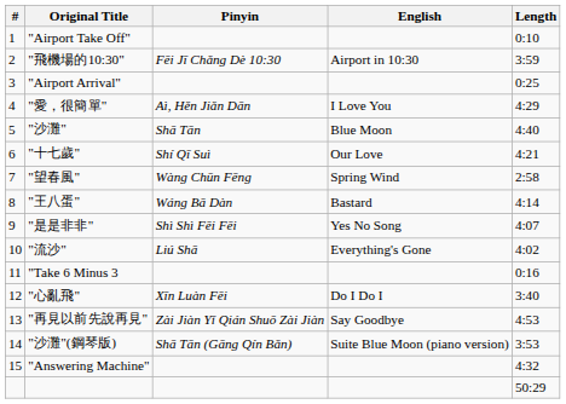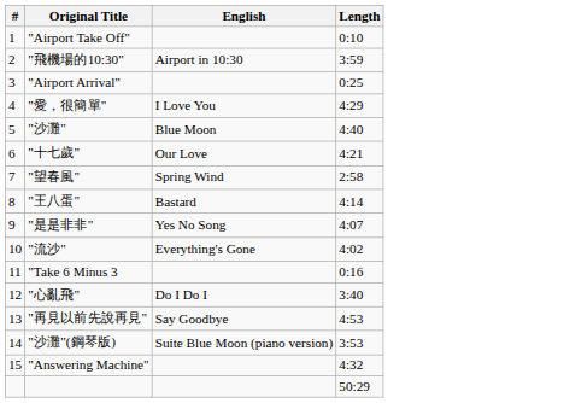 <table class="wikitable">
 <tr>
 <th>#</th>
 <th>Original Title</th>
-<th>Pinyin</th>
 <th>English</th>
 <th>Length</th>
 </tr>
 <tr>
 <td>1</td>
 <td>"Airport Take Off"</td>
 <td></td>
-<td></td>
 <td>0:10</td>
 </tr>
 <tr>
 <td>2</td>
 <td>"飛機場的10:30"</td>
-<td><em>Fēi Jī Chǎng Dè 10:30</em></td>
 <td>Airport in 10:30</td>
 <td>3:59</td>
 </tr>
 <tr>
 <td>3</td>
 <td>"Airport Arrival"</td>
 <td></td>
-<td></td>
 <td>0:25</td>
 </tr>
 <tr>
 <td>4</td>
 <td>"愛，很簡單"</td>
-<td><em>Aì, Hěn Jiǎn Dān</em></td>
 <td>I Love You</td>
 <td>4:29</td>
 </tr>
 <tr>
 <td>5</td>
 <td>"沙灘"</td>
-<td><em>Shā Tān</em></td>
 <td>Blue Moon</td>
 <td>4:40</td>
 </tr>
 <tr>
 <td>6</td>
 <td>"十七歲"</td>
-<td><em>Shí Qī Suì</em></td>
 <td>Our Love</td>
 <td>4:21</td>
 </tr>
 <tr>
 <td>7</td>
 <td>"望春風"</td>
-<td><em>Wàng Chūn Fēng</em></td>
 <td>Spring Wind</td>
 <td>2:58</td>
 </tr>
 <tr>
 <td>8</td>
 <td>"王八蛋"</td>
-<td><em>Wáng Bā Dàn</em></td>
 <td>Bastard</td>
 <td>4:14</td>
 </tr>
 <tr>
 <td>9</td>
 <td>"是是非非"</td>
-<td><em>Shì Shì Fēi Fēi</em></td>
 <td>Yes No Song</td>
 <td>4:07</td>
 </tr>
 <tr>
 <td>10</td>
 <td>"流沙"</td>
-<td><em>Liú Shā</em></td>
 <td>Everything's Gone</td>
 <td>4:02</td>
 </tr>
 <tr>
 <td>11</td>
 <td>"Take 6 Minus 3</td>
 <td></td>
-<td></td>
 <td>0:16</td>
 </tr>
 <tr>
 <td>12</td>
 <td>"心亂飛"</td>
-<td><em>Xīn Luàn Fēi</em></td>
 <td>Do I Do I</td>
 <td>3:40</td>
 </tr>
 <tr>
 <td>13</td>
 <td>"再見以前先說再見"</td>
-<td><em>Zài Jiàn Yǐ Qián Shuō Zài Jiàn</em></td>
 <td>Say Goodbye</td>
 <td>4:53</td>
 </tr>
 <tr>
 <td>14</td>
 <td>"沙灘"(鋼琴版)</td>
-<td><em>Shā Tān (Gāng Qín Bǎn)</em></td>
 <td>Suite Blue Moon (piano version)</td>
 <td>3:53</td>
 </tr>
 <tr>
 <td>15</td>
 <td>"Answering Machine"</td>
 <td></td>
-<td></td>
 <td>4:32</td>
 </tr>
 <tr>
 <td></td>
 <td></td>
 <td></td>
-<td></td>
 <td>50:29</td>
 </tr>
 </table>
